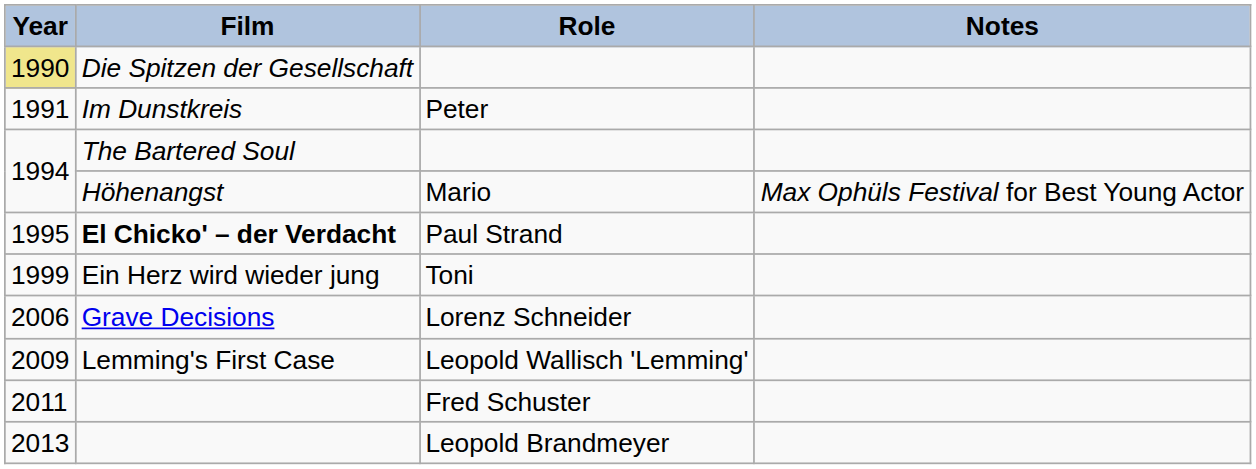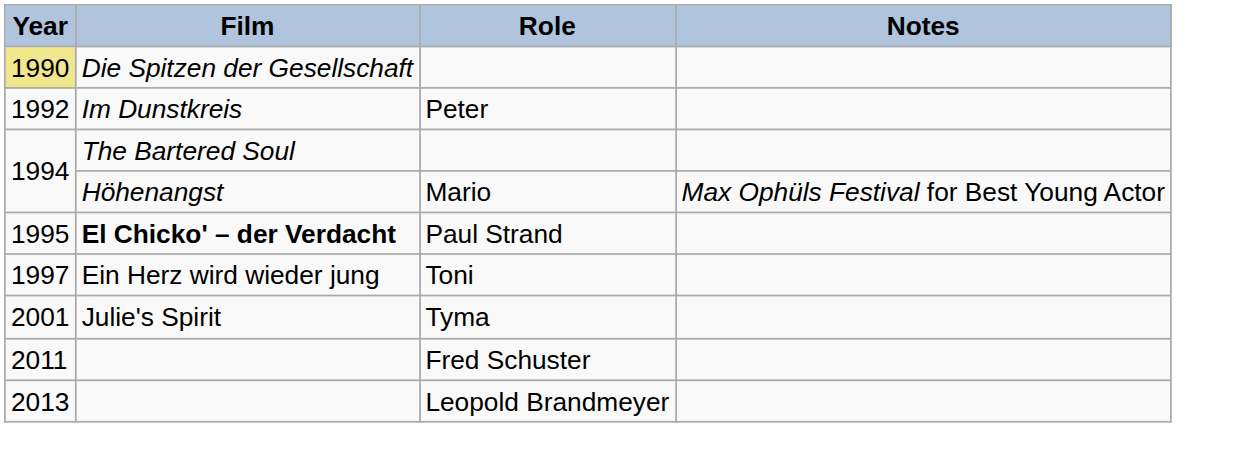 <table class="wikitable" style="font-size: 95%;">
 <tr align="center">
 <th style="background: #B0C4DE;">Year</th>
 <th style="background: #B0C4DE;">Film</th>
 <th style="background: #B0C4DE;">Role</th>
 <th style="background: #B0C4DE;">Notes</th>
 </tr>
 <tr>
 <td style="background: khaki;">1990</td>
 <td><em>Die Spitzen der Gesellschaft</em></td>
 <td></td>
 <td></td>
 </tr>
 <tr>
-<td>1991</td>
+<td>1992</td>
 <td><em>Im Dunstkreis</em></td>
 <td>Peter</td>
 <td></td>
 </tr>
 <tr>
 <td rowspan="2">1994</td>
 <td><em>The Bartered Soul</em></td>
 <td></td>
 <td></td>
 </tr>
 <tr>
 <td><em>Höhenangst</em></td>
 <td>Mario</td>
 <td><em>Max Ophüls Festival</em> for Best Young Actor</td>
 </tr>
 <tr>
 <td>1995</td>
 <td><strong>El Chicko' – der Verdacht<em></td>
 <td>Paul Strand</td>
 <td></td>
 </tr>
 <tr>
-<td>1999</td>
+<td>1997</td>
 <td></em>Ein Herz wird wieder jung<em></td>
 <td>Toni</td>
 <td></td>
 </tr>
 <tr>
-<td>2006</td>
-<td></em><a href='#'>Grave Decisions</a><em></td>
-<td>Lorenz Schneider</td>
-<td></td>
-</tr>
-<tr>
-<td>2009</td>
-<td></em>Lemming's First Case<em></td>
-<td>Leopold Wallisch 'Lemming'</td>
+<td>2001</td>
+<td></em>Julie's Spirit<em></td>
+<td>Tyma</td>
 <td></td>
 </tr>
 <tr>
 <td>2011</td>
 <td></em><em></td>
 <td>Fred Schuster</td>
 <td></td>
 </tr>
 <tr>
 <td>2013</td>
 <td></em><em></td>
 <td>Leopold Brandmeyer</td>
 <td></td>
 </tr>
 </table>
